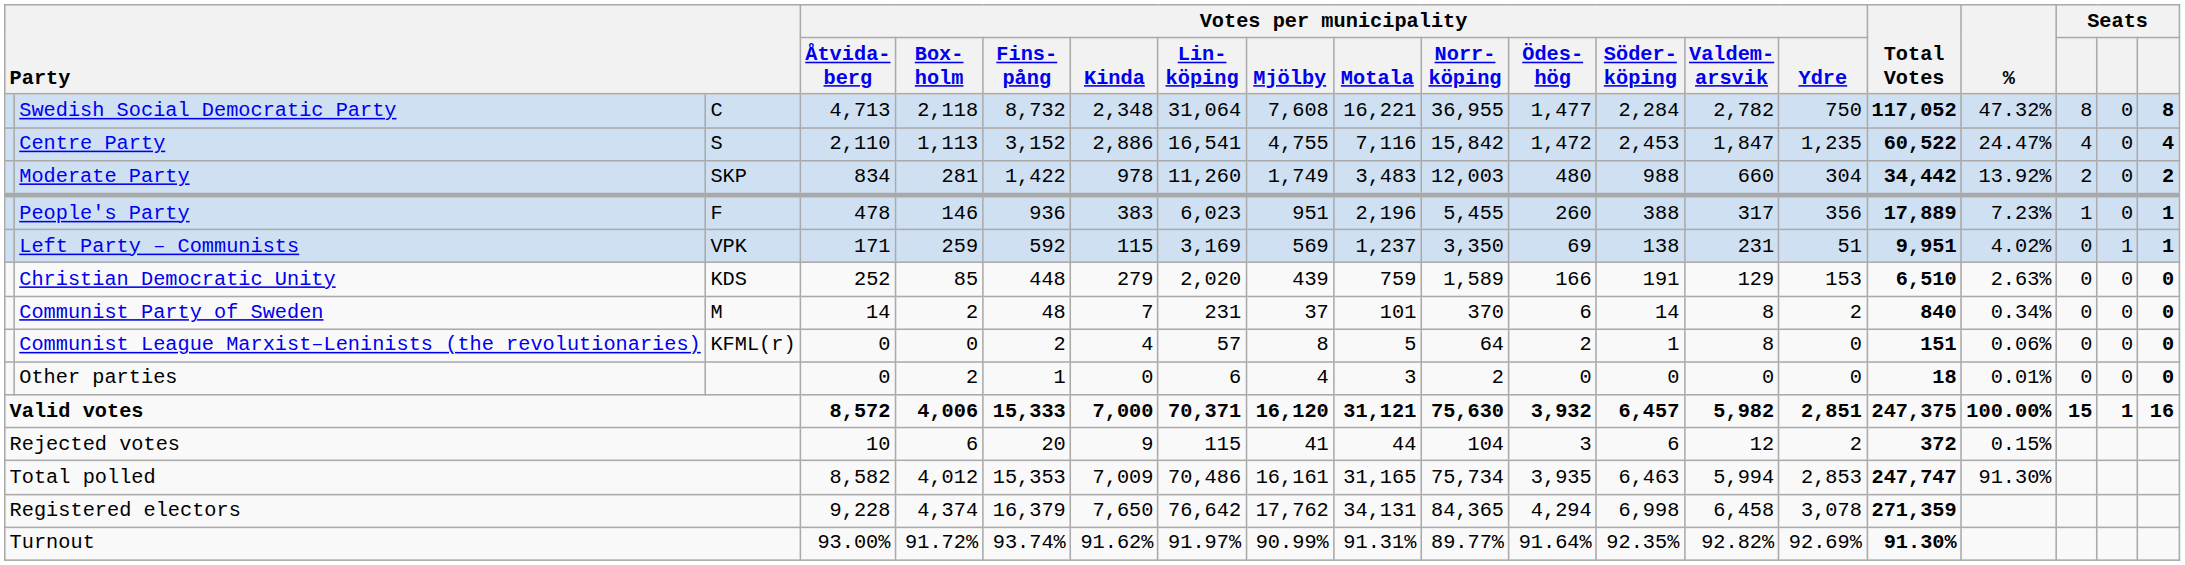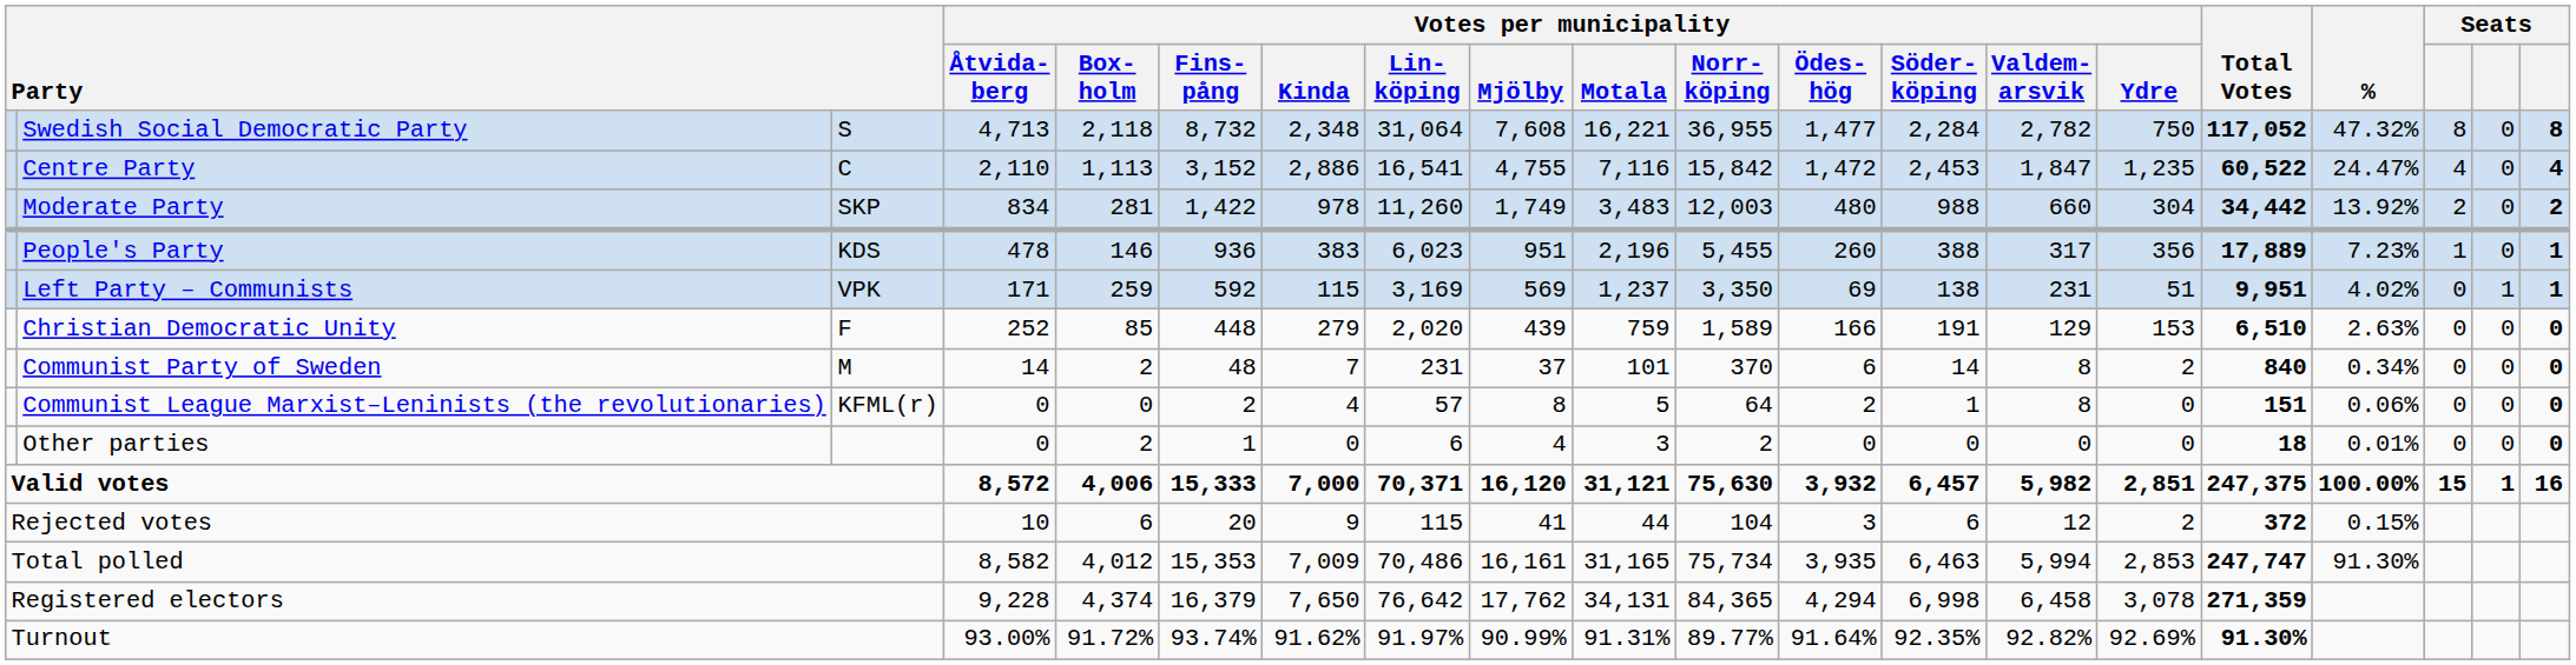 <table class="wikitable" border="1" style="text-align:right;">
 <tr>
 <th style="text-align:left;" valign=bottom rowspan=2 colspan=3>Party</th>
 <th colspan=12>Votes per municipality</th>
 <th align=center valign=bottom rowspan=2 width="50">Total Votes</th>
 <th align=center valign=bottom rowspan=2 width="50">%</th>
 <th colspan=3>Seats</th>
 </tr>
 <tr>
 <th align=center valign=bottom width="50"><a href='#'>Åtvida- berg</a></th>
 <th align=center valign=bottom width="50"><a href='#'>Box- holm</a></th>
 <th align=center valign=bottom width="50"><a href='#'>Fins- pång</a></th>
 <th align=center valign=bottom width="50"><a href='#'>Kinda</a></th>
 <th align=center valign=bottom width="50"><a href='#'>Lin- köping</a></th>
 <th align=center valign=bottom width="50"><a href='#'>Mjölby</a></th>
 <th align=center valign=bottom width="50"><a href='#'>Motala</a></th>
 <th align=center valign=bottom width="50"><a href='#'>Norr- köping</a></th>
 <th align=center valign=bottom width="50"><a href='#'>Ödes- hög</a></th>
 <th align=center valign=bottom width="50"><a href='#'>Söder- köping</a></th>
 <th align=center valign=bottom width="50"><a href='#'>Valdem- arsvik</a></th>
 <th align=center valign=bottom width="50"><a href='#'>Ydre</a></th>
 <th align=center valign=bottom width="20"><small></small></th>
 <th align=center valign=bottom width="20"><small><a href='#'></a></small></th>
 <th align=center valign=bottom width="20"><small></small></th>
 </tr>
 <tr style="background:#CEE0F2;">
 <td></td>
 <td align=left style="white-space: nowrap;"><a href='#'>Swedish Social Democratic Party</a></td>
-<td align=left>C</td>
+<td align=left>S</td>
 <td>4,713</td>
 <td>2,118</td>
 <td>8,732</td>
 <td>2,348</td>
 <td>31,064</td>
 <td>7,608</td>
 <td>16,221</td>
 <td>36,955</td>
 <td>1,477</td>
 <td>2,284</td>
 <td>2,782</td>
 <td>750</td>
 <td><strong>117,052</strong></td>
 <td>47.32%</td>
 <td>8</td>
 <td>0</td>
 <td><strong>8</strong></td>
 </tr>
 <tr style="background:#CEE0F2;">
 <td></td>
 <td align=left><a href='#'>Centre Party</a></td>
-<td align=left>S</td>
+<td align=left>C</td>
 <td>2,110</td>
 <td>1,113</td>
 <td>3,152</td>
 <td>2,886</td>
 <td>16,541</td>
 <td>4,755</td>
 <td>7,116</td>
 <td>15,842</td>
 <td>1,472</td>
 <td>2,453</td>
 <td>1,847</td>
 <td>1,235</td>
 <td><strong>60,522</strong></td>
 <td>24.47%</td>
 <td>4</td>
 <td>0</td>
 <td><strong>4</strong></td>
 </tr>
 <tr style="background:#CEE0F2;">
 <td></td>
 <td align=left><a href='#'>Moderate Party</a></td>
 <td align=left>SKP</td>
 <td>834</td>
 <td>281</td>
 <td>1,422</td>
 <td>978</td>
 <td>11,260</td>
 <td>1,749</td>
 <td>3,483</td>
 <td>12,003</td>
 <td>480</td>
 <td>988</td>
 <td>660</td>
 <td>304</td>
 <td><strong>34,442</strong></td>
 <td>13.92%</td>
 <td>2</td>
 <td>0</td>
 <td><strong>2</strong></td>
 </tr>
 <tr style="background:#CEE0F2; border-top:3px solid darkgray;">
 <td></td>
 <td align=left><a href='#'>People's Party</a></td>
-<td align=left>F</td>
+<td align=left>KDS</td>
 <td>478</td>
 <td>146</td>
 <td>936</td>
 <td>383</td>
 <td>6,023</td>
 <td>951</td>
 <td>2,196</td>
 <td>5,455</td>
 <td>260</td>
 <td>388</td>
 <td>317</td>
 <td>356</td>
 <td><strong>17,889</strong></td>
 <td>7.23%</td>
 <td>1</td>
 <td>0</td>
 <td><strong>1</strong></td>
 </tr>
 <tr style="background:#CEE0F2;">
 <td></td>
 <td align=left><a href='#'>Left Party – Communists</a></td>
 <td align=left>VPK</td>
 <td>171</td>
 <td>259</td>
 <td>592</td>
 <td>115</td>
 <td>3,169</td>
 <td>569</td>
 <td>1,237</td>
 <td>3,350</td>
 <td>69</td>
 <td>138</td>
 <td>231</td>
 <td>51</td>
 <td><strong>9,951</strong></td>
 <td>4.02%</td>
 <td>0</td>
 <td>1</td>
 <td><strong>1</strong></td>
 </tr>
 <tr>
 <td></td>
 <td align=left><a href='#'>Christian Democratic Unity</a></td>
-<td align=left>KDS</td>
+<td align=left>F</td>
 <td>252</td>
 <td>85</td>
 <td>448</td>
 <td>279</td>
 <td>2,020</td>
 <td>439</td>
 <td>759</td>
 <td>1,589</td>
 <td>166</td>
 <td>191</td>
 <td>129</td>
 <td>153</td>
 <td><strong>6,510</strong></td>
 <td>2.63%</td>
 <td>0</td>
 <td>0</td>
 <td><strong>0</strong></td>
 </tr>
 <tr>
 <td></td>
 <td align=left><a href='#'>Communist Party of Sweden</a></td>
 <td align=left>M</td>
 <td>14</td>
 <td>2</td>
 <td>48</td>
 <td>7</td>
 <td>231</td>
 <td>37</td>
 <td>101</td>
 <td>370</td>
 <td>6</td>
 <td>14</td>
 <td>8</td>
 <td>2</td>
 <td><strong>840</strong></td>
 <td>0.34%</td>
 <td>0</td>
 <td>0</td>
 <td><strong>0</strong></td>
 </tr>
 <tr>
 <td></td>
 <td align=left><a href='#'>Communist League Marxist–Leninists (the revolutionaries)</a></td>
 <td align=left>KFML(r)</td>
 <td>0</td>
 <td>0</td>
 <td>2</td>
 <td>4</td>
 <td>57</td>
 <td>8</td>
 <td>5</td>
 <td>64</td>
 <td>2</td>
 <td>1</td>
 <td>8</td>
 <td>0</td>
 <td><strong>151</strong></td>
 <td>0.06%</td>
 <td>0</td>
 <td>0</td>
 <td><strong>0</strong></td>
 </tr>
 <tr>
 <td></td>
 <td align=left>Other parties</td>
 <td></td>
 <td>0</td>
 <td>2</td>
 <td>1</td>
 <td>0</td>
 <td>6</td>
 <td>4</td>
 <td>3</td>
 <td>2</td>
 <td>0</td>
 <td>0</td>
 <td>0</td>
 <td>0</td>
 <td><strong>18</strong></td>
 <td>0.01%</td>
 <td>0</td>
 <td>0</td>
 <td><strong>0</strong></td>
 </tr>
 <tr style="font-weight:bold">
 <td align=left colspan=3>Valid votes</td>
 <td>8,572</td>
 <td>4,006</td>
 <td>15,333</td>
 <td>7,000</td>
 <td>70,371</td>
 <td>16,120</td>
 <td>31,121</td>
 <td>75,630</td>
 <td>3,932</td>
 <td>6,457</td>
 <td>5,982</td>
 <td>2,851</td>
 <td>247,375</td>
 <td>100.00%</td>
 <td>15</td>
 <td>1</td>
 <td>16</td>
 </tr>
 <tr>
 <td align=left colspan=3>Rejected votes</td>
 <td>10</td>
 <td>6</td>
 <td>20</td>
 <td>9</td>
 <td>115</td>
 <td>41</td>
 <td>44</td>
 <td>104</td>
 <td>3</td>
 <td>6</td>
 <td>12</td>
 <td>2</td>
 <td><strong>372</strong></td>
 <td>0.15%</td>
 <td></td>
 <td></td>
 <td></td>
 </tr>
 <tr>
 <td align=left colspan=3>Total polled</td>
 <td>8,582</td>
 <td>4,012</td>
 <td>15,353</td>
 <td>7,009</td>
 <td>70,486</td>
 <td>16,161</td>
 <td>31,165</td>
 <td>75,734</td>
 <td>3,935</td>
 <td>6,463</td>
 <td>5,994</td>
 <td>2,853</td>
 <td><strong>247,747</strong></td>
 <td>91.30%</td>
 <td></td>
 <td></td>
 <td></td>
 </tr>
 <tr>
 <td align=left colspan=3>Registered electors</td>
 <td>9,228</td>
 <td>4,374</td>
 <td>16,379</td>
 <td>7,650</td>
 <td>76,642</td>
 <td>17,762</td>
 <td>34,131</td>
 <td>84,365</td>
 <td>4,294</td>
 <td>6,998</td>
 <td>6,458</td>
 <td>3,078</td>
 <td><strong>271,359</strong></td>
 <td></td>
 <td></td>
 <td></td>
 <td></td>
 </tr>
 <tr>
 <td align=left colspan=3>Turnout</td>
 <td>93.00%</td>
 <td>91.72%</td>
 <td>93.74%</td>
 <td>91.62%</td>
 <td>91.97%</td>
 <td>90.99%</td>
 <td>91.31%</td>
 <td>89.77%</td>
 <td>91.64%</td>
 <td>92.35%</td>
 <td>92.82%</td>
 <td>92.69%</td>
 <td><strong>91.30%</strong></td>
 <td></td>
 <td></td>
 <td></td>
 <td></td>
 </tr>
 </table>
